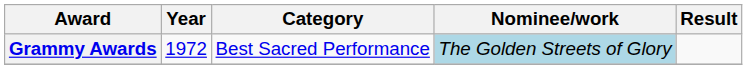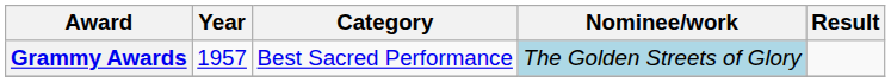 <table class="unsortable wikitable">
 <tr>
 <th scope="col">Award</th>
 <th scope="col">Year</th>
 <th scope="col">Category</th>
 <th scope="col">Nominee/work</th>
 <th scope="col">Result</th>
 </tr>
 <tr>
 <th scope = "row"><a href='#'>Grammy Awards</a></th>
-<td><a href='#'>1972</a></td>
+<td><a href='#'>1957</a></td>
 <td><a href='#'>Best Sacred Performance</a></td>
 <td style="background: lightblue;"><em>The Golden Streets of Glory</em></td>
 <td></td>
 </tr>
 <tr>
 </tr>
 </table>
